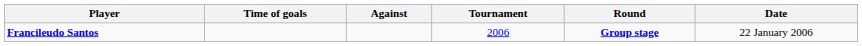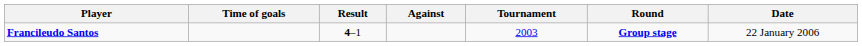 <table class="wikitable" class="wikitable" style="font-size:90%; text-align:center; width:70%">
 <tr>
 <th>Player</th>
 <th>Time of goals</th>
+<th>Result</th>
 <th>Against</th>
 <th>Tournament</th>
 <th>Round</th>
 <th>Date</th>
 </tr>
 <tr>
 <td style="text-align:left;"><strong><a href='#'>Francileudo Santos</a></strong></td>
 <td></td>
+<td><strong>4</strong>–1</td>
 <td style="text-align:left;"></td>
-<td><a href='#'>2006</a></td>
+<td><a href='#'>2003</a></td>
 <td><strong><a href='#'>Group stage</a></strong></td>
 <td>22 January 2006</td>
 </tr>
 </table>
